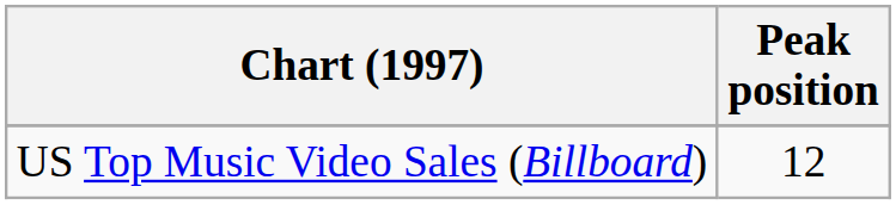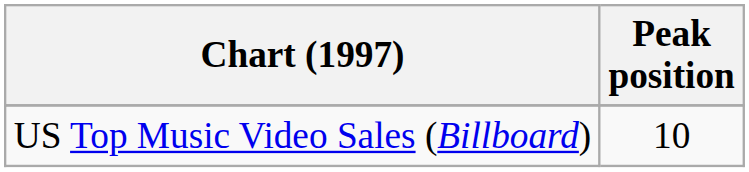 <table class="wikitable sortable">
 <tr>
 <th>Chart (1997)</th>
 <th>Peak<br>position</th>
 </tr>
 <tr>
 </tr>
 <tr>
 <td>US <a href='#'>Top Music Video Sales</a> (<em><a href='#'>Billboard</a></em>)</td>
-<td align="center">12</td>
+<td align="center">10</td>
 </tr>
 </table>
